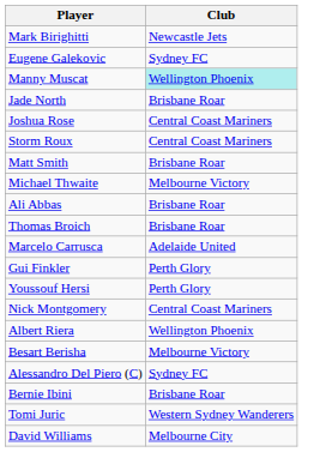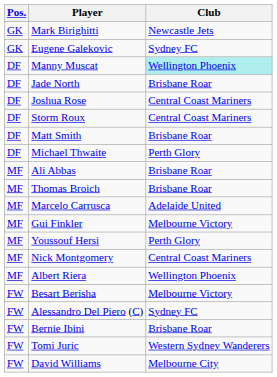 <table class="wikitable">
 <tr>
+<th><a href='#'>Pos.</a></th>
 <th>Player</th>
 <th>Club</th>
 </tr>
 <tr>
+<td><a href='#'>GK</a></td>
 <td> <a href='#'>Mark Birighitti</a></td>
 <td><a href='#'>Newcastle Jets</a></td>
 </tr>
 <tr>
+<td><a href='#'>GK</a></td>
 <td> <a href='#'>Eugene Galekovic</a></td>
 <td><a href='#'>Sydney FC</a></td>
 </tr>
 <tr>
+<td><a href='#'>DF</a></td>
 <td> <a href='#'>Manny Muscat</a></td>
 <td style="background: paleturquoise;"><a href='#'>Wellington Phoenix</a></td>
 </tr>
 <tr>
+<td><a href='#'>DF</a></td>
 <td> <a href='#'>Jade North</a></td>
 <td><a href='#'>Brisbane Roar</a></td>
 </tr>
 <tr>
+<td><a href='#'>DF</a></td>
 <td> <a href='#'>Joshua Rose</a></td>
 <td><a href='#'>Central Coast Mariners</a></td>
 </tr>
 <tr>
+<td><a href='#'>DF</a></td>
 <td> <a href='#'>Storm Roux</a></td>
 <td><a href='#'>Central Coast Mariners</a></td>
 </tr>
 <tr>
+<td><a href='#'>DF</a></td>
 <td> <a href='#'>Matt Smith</a></td>
 <td><a href='#'>Brisbane Roar</a></td>
 </tr>
 <tr>
+<td><a href='#'>DF</a></td>
 <td> <a href='#'>Michael Thwaite</a></td>
-<td><a href='#'>Melbourne Victory</a></td>
+<td><a href='#'>Perth Glory</a></td>
 </tr>
 <tr>
+<td><a href='#'>MF</a></td>
 <td> <a href='#'>Ali Abbas</a></td>
 <td><a href='#'>Brisbane Roar</a></td>
 </tr>
 <tr>
+<td><a href='#'>MF</a></td>
 <td> <a href='#'>Thomas Broich</a></td>
 <td><a href='#'>Brisbane Roar</a></td>
 </tr>
 <tr>
+<td><a href='#'>MF</a></td>
 <td> <a href='#'>Marcelo Carrusca</a></td>
 <td><a href='#'>Adelaide United</a></td>
 </tr>
 <tr>
+<td><a href='#'>MF</a></td>
 <td> <a href='#'>Gui Finkler</a></td>
-<td><a href='#'>Perth Glory</a></td>
+<td><a href='#'>Melbourne Victory</a></td>
 </tr>
 <tr>
+<td><a href='#'>MF</a></td>
 <td> <a href='#'>Youssouf Hersi</a></td>
 <td><a href='#'>Perth Glory</a></td>
 </tr>
 <tr>
+<td><a href='#'>MF</a></td>
 <td> <a href='#'>Nick Montgomery</a></td>
 <td><a href='#'>Central Coast Mariners</a></td>
 </tr>
 <tr>
+<td><a href='#'>MF</a></td>
 <td> <a href='#'>Albert Riera</a></td>
 <td><a href='#'>Wellington Phoenix</a></td>
 </tr>
 <tr>
+<td><a href='#'>FW</a></td>
 <td> <a href='#'>Besart Berisha</a></td>
 <td><a href='#'>Melbourne Victory</a></td>
 </tr>
 <tr>
+<td><a href='#'>FW</a></td>
 <td> <a href='#'>Alessandro Del Piero</a> (<a href='#'>C</a>)</td>
 <td><a href='#'>Sydney FC</a></td>
 </tr>
 <tr>
+<td><a href='#'>FW</a></td>
 <td> <a href='#'>Bernie Ibini</a></td>
 <td><a href='#'>Brisbane Roar</a></td>
 </tr>
 <tr>
+<td><a href='#'>FW</a></td>
 <td> <a href='#'>Tomi Juric</a></td>
 <td><a href='#'>Western Sydney Wanderers</a></td>
 </tr>
 <tr>
+<td><a href='#'>FW</a></td>
 <td> <a href='#'>David Williams</a></td>
 <td><a href='#'>Melbourne City</a></td>
 </tr>
 </table>
